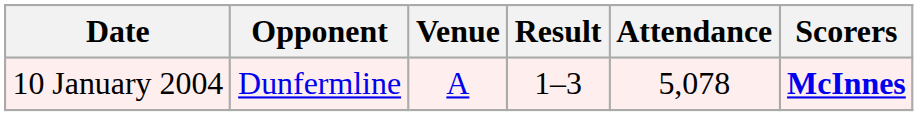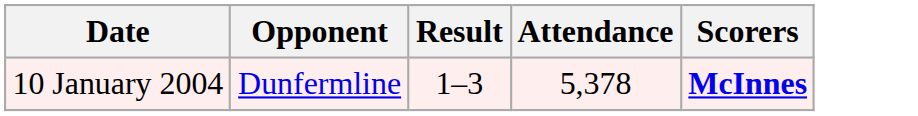 <table class="wikitable sortable" style="font-size:95%; text-align:center">
 <tr>
 <th>Date</th>
 <th>Opponent</th>
-<th>Venue</th>
 <th>Result</th>
 <th>Attendance</th>
 <th>Scorers</th>
 </tr>
 <tr style="background:#fee;">
 <td>10 January 2004</td>
 <td><a href='#'>Dunfermline</a></td>
-<td><a href='#'>A</a></td>
 <td>1–3</td>
-<td>5,078</td>
+<td>5,378</td>
 <td><strong><a href='#'>McInnes</a></strong></td>
 </tr>
 </table>
